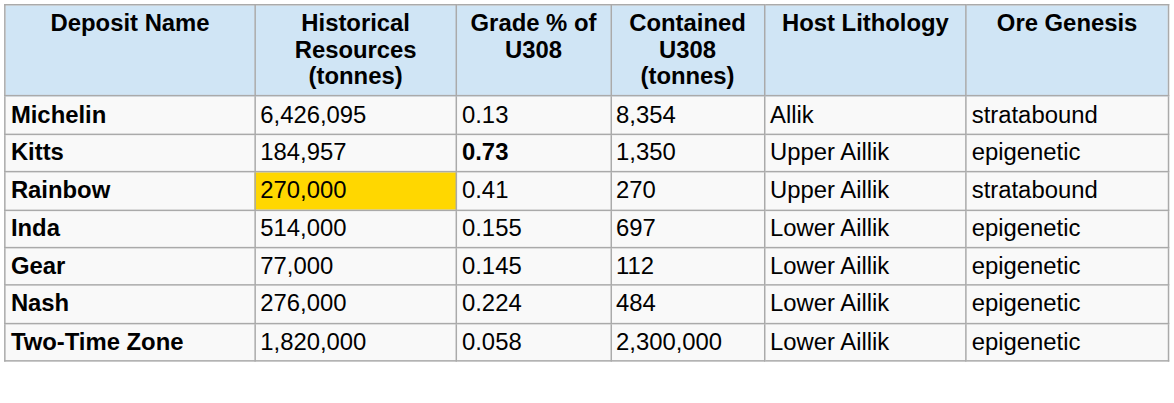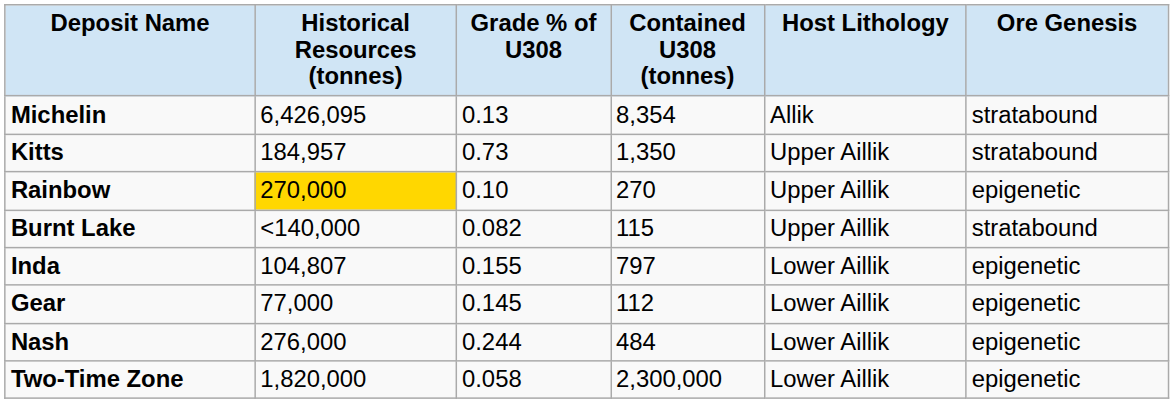 <table class="wikitable" style="margin: 1em auto 1em auto;">
 <tr valign="top">
 <th style="background:#d0e5f5; width:10em">Deposit Name</th>
 <th style="background:#d0e5f5; width:8em">Historical Resources (tonnes)</th>
 <th style="background:#d0e5f5; width:6em">Grade % of U308</th>
 <th style="background:#d0e5f5; width:6em">Contained U308 (tonnes)</th>
 <th style="background:#d0e5f5; width:8em">Host Lithology</th>
 <th style="background:#d0e5f5; width:8em">Ore Genesis</th>
 </tr>
 <tr>
 <td><strong>Michelin</strong></td>
 <td>6,426,095</td>
 <td>0.13</td>
 <td>8,354</td>
 <td>Allik</td>
 <td>stratabound</td>
 </tr>
 <tr>
 <td><strong>Kitts</strong></td>
 <td>184,957</td>
-<td><strong>0.73</strong></td>
+<td>0.73</td>
 <td>1,350</td>
+<td>Upper Aillik</td>
+<td>stratabound</td>
+</tr>
+<tr>
+<td><strong>Rainbow</strong></td>
+<td style="background: gold;">270,000</td>
+<td>0.10</td>
+<td>270</td>
 <td>Upper Aillik</td>
 <td>epigenetic</td>
 </tr>
 <tr>
-<td><strong>Rainbow</strong></td>
-<td style="background: gold;">270,000</td>
-<td>0.41</td>
-<td>270</td>
+<td><strong>Burnt Lake</strong></td>
+<td><140,000</td>
+<td>0.082</td>
+<td>115</td>
 <td>Upper Aillik</td>
 <td>stratabound</td>
 </tr>
 <tr>
 <td><strong>Inda</strong></td>
-<td>514,000</td>
+<td>104,807</td>
 <td>0.155</td>
-<td>697</td>
+<td>797</td>
 <td>Lower Aillik</td>
 <td>epigenetic</td>
 </tr>
 <tr>
 <td><strong>Gear</strong></td>
 <td>77,000</td>
 <td>0.145</td>
 <td>112</td>
 <td>Lower Aillik</td>
 <td>epigenetic</td>
 </tr>
 <tr>
 <td><strong>Nash</strong></td>
 <td>276,000</td>
-<td>0.224</td>
+<td>0.244</td>
 <td>484</td>
 <td>Lower Aillik</td>
 <td>epigenetic</td>
 </tr>
 <tr>
 <td><strong>Two-Time Zone</strong></td>
 <td>1,820,000</td>
 <td>0.058</td>
 <td>2,300,000</td>
 <td>Lower Aillik</td>
 <td>epigenetic</td>
 </tr>
 </table>
